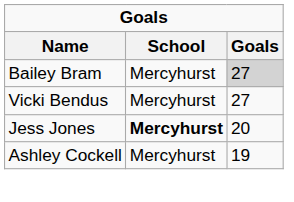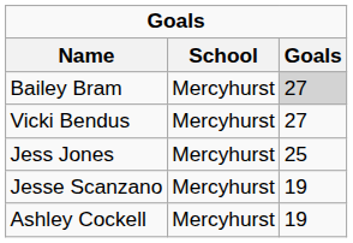 <table class="wikitable">
 <tr>
 <td colspan=3 style="text-align:center;"><strong>Goals</strong></td>
 </tr>
 <tr>
 <th>Name</th>
 <th>School</th>
 <th>Goals</th>
 </tr>
 <tr>
 <td>Bailey Bram</td>
 <td>Mercyhurst</td>
 <td style="background: lightgrey;">27</td>
 </tr>
 <tr>
 <td>Vicki Bendus</td>
 <td>Mercyhurst</td>
 <td>27</td>
 </tr>
 <tr>
 <td>Jess Jones</td>
-<td><strong>Mercyhurst</strong></td>
-<td>20</td>
+<td>Mercyhurst</td>
+<td>25</td>
+</tr>
+<tr>
+<td>Jesse Scanzano</td>
+<td>Mercyhurst</td>
+<td>19</td>
 </tr>
 <tr>
 <td>Ashley Cockell</td>
 <td>Mercyhurst</td>
 <td>19</td>
 </tr>
 </table>
